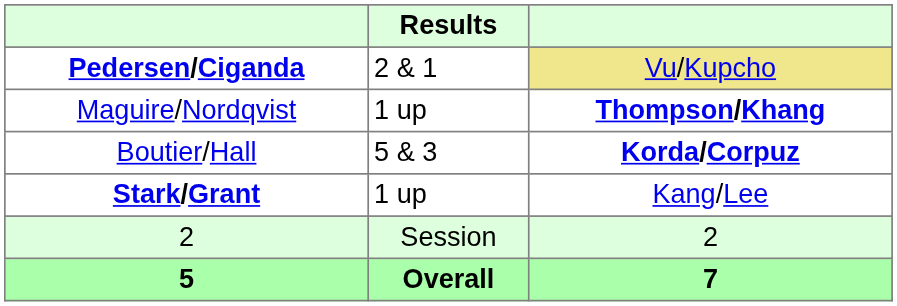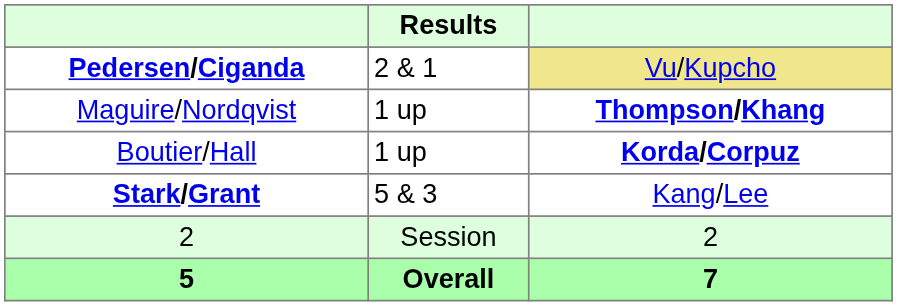 <table border="1" cellpadding="3" style="border-collapse:collapse; text-align:center;">
 <tr style="background:#dfd;">
 <th style="width:13em;"></th>
 <th style="width:5.5em;">Results</th>
 <th style="width:13em;"></th>
 </tr>
 <tr>
 <td><strong><a href='#'>Pedersen</a>/<a href='#'>Ciganda</a></strong></td>
 <td align=left> 2 & 1</td>
 <td style="background: khaki;"><a href='#'>Vu</a>/<a href='#'>Kupcho</a></td>
 </tr>
 <tr>
 <td><a href='#'>Maguire</a>/<a href='#'>Nordqvist</a></td>
 <td align=left> 1 up</td>
 <td><strong><a href='#'>Thompson</a>/<a href='#'>Khang</a></strong></td>
 </tr>
 <tr>
 <td><a href='#'>Boutier</a>/<a href='#'>Hall</a></td>
-<td align=left> 5 & 3</td>
+<td align=left> 1 up</td>
 <td><strong><a href='#'>Korda</a>/<a href='#'>Corpuz</a></strong></td>
 </tr>
 <tr>
 <td><strong><a href='#'>Stark</a>/<a href='#'>Grant</a></strong></td>
-<td align=left> 1 up</td>
+<td align=left> 5 & 3</td>
 <td><a href='#'>Kang</a>/<a href='#'>Lee</a></td>
 </tr>
 <tr style="background:#dfd;">
 <td>2</td>
 <td>Session</td>
 <td>2</td>
 </tr>
 <tr style="background:#afa;">
 <th>5</th>
 <th>Overall</th>
 <th>7</th>
 </tr>
 </table>
